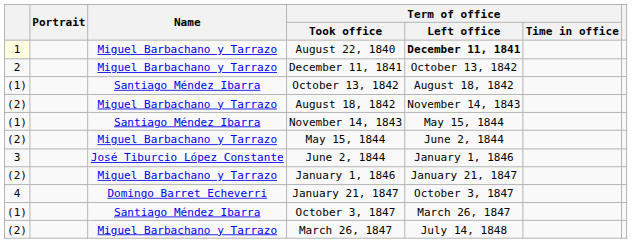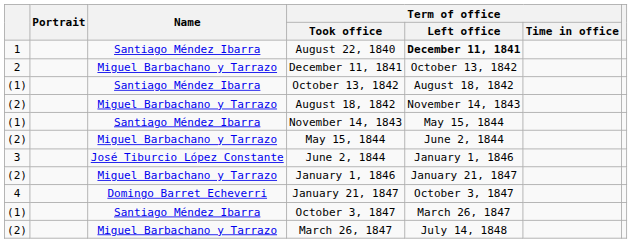 <table class="wikitable" style="text-align:center">
 <tr>
 <th rowspan=2></th>
 <th rowspan=2>Portrait</th>
 <th rowspan=2>Name<br></th>
 <th colspan=3>Term of office</th>
 <th rowspan=2></th>
 </tr>
 <tr>
 <th>Took office</th>
 <th>Left office</th>
 <th>Time in office</th>
 </tr>
 <tr>
-<td style="background: lightyellow;">1</td>
+<td>1</td>
 <td></td>
-<td><a href='#'>Miguel Barbachano y Tarrazo</a></td>
+<td><a href='#'>Santiago Méndez Ibarra</a></td>
 <td>August 22, 1840</td>
 <td><strong>December 11, 1841</strong></td>
 <td></td>
 <td></td>
 </tr>
 <tr>
 <td>2</td>
 <td></td>
 <td><a href='#'>Miguel Barbachano y Tarrazo</a></td>
 <td>December 11, 1841</td>
 <td>October 13, 1842</td>
 <td></td>
 <td></td>
 </tr>
 <tr>
 <td>(1)</td>
 <td></td>
 <td><a href='#'>Santiago Méndez Ibarra</a></td>
 <td>October 13, 1842</td>
 <td>August 18, 1842</td>
 <td></td>
 <td></td>
 </tr>
 <tr>
 <td>(2)</td>
 <td></td>
 <td><a href='#'>Miguel Barbachano y Tarrazo</a></td>
 <td>August 18, 1842</td>
 <td>November 14, 1843</td>
 <td></td>
 <td></td>
 </tr>
 <tr>
 <td>(1)</td>
 <td></td>
 <td><a href='#'>Santiago Méndez Ibarra</a></td>
 <td>November 14, 1843</td>
 <td>May 15, 1844</td>
 <td></td>
 <td></td>
 </tr>
 <tr>
 <td>(2)</td>
 <td></td>
 <td><a href='#'>Miguel Barbachano y Tarrazo</a></td>
 <td>May 15, 1844</td>
 <td>June 2, 1844</td>
 <td></td>
 <td></td>
 </tr>
 <tr>
 <td>3</td>
 <td></td>
 <td><a href='#'>José Tiburcio López Constante</a></td>
 <td>June 2, 1844</td>
 <td>January 1, 1846</td>
 <td></td>
 <td></td>
 </tr>
 <tr>
 <td>(2)</td>
 <td></td>
 <td><a href='#'>Miguel Barbachano y Tarrazo</a></td>
 <td>January 1, 1846</td>
 <td>January 21, 1847</td>
 <td></td>
 <td></td>
 </tr>
 <tr>
 <td>4</td>
 <td></td>
 <td><a href='#'>Domingo Barret Echeverri</a></td>
 <td>January 21, 1847</td>
 <td>October 3, 1847</td>
 <td></td>
 <td></td>
 </tr>
 <tr>
 <td>(1)</td>
 <td></td>
 <td><a href='#'>Santiago Méndez Ibarra</a></td>
 <td>October 3, 1847</td>
 <td>March 26, 1847</td>
 <td></td>
 <td></td>
 </tr>
 <tr>
 <td>(2)</td>
 <td></td>
 <td><a href='#'>Miguel Barbachano y Tarrazo</a></td>
 <td>March 26, 1847</td>
 <td>July 14, 1848</td>
 <td></td>
 <td></td>
 </tr>
 </table>
